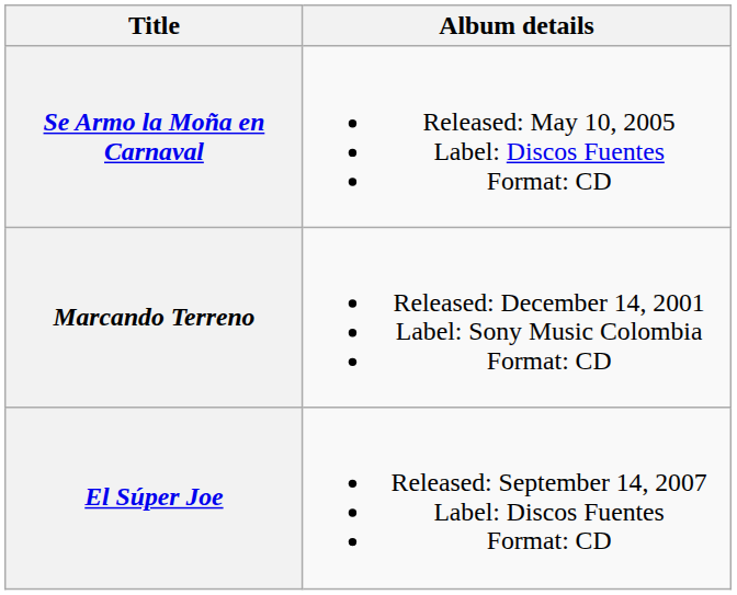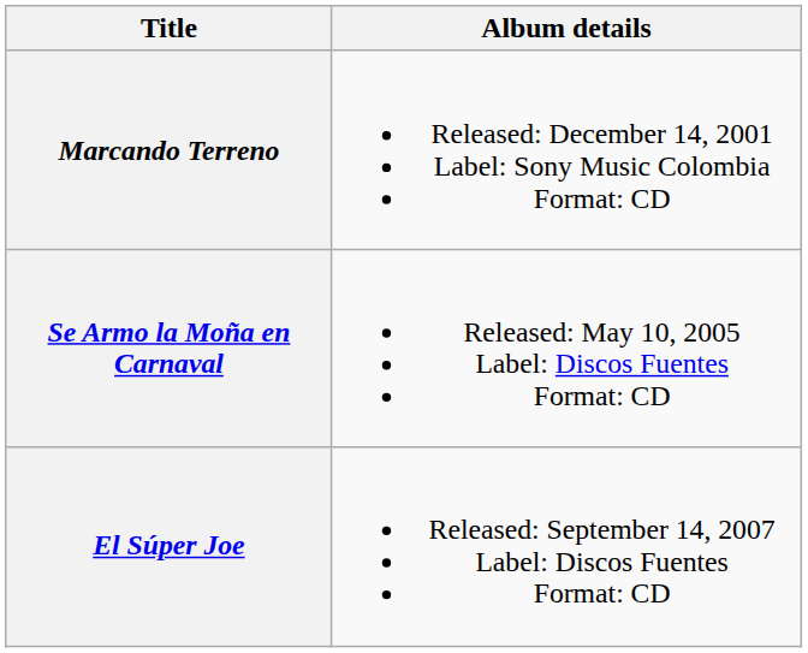 <table class="wikitable plainrowheaders" style="text-align:center;">
 <tr>
 <th scope="col" style="width:11em;">Title</th>
 <th scope="col" style="width:16em;">Album details</th>
 </tr>
 <tr>
+<th scope="row"><em>Marcando Terreno</em></th>
+<td><br><ul><li>Released: December 14, 2001</li><li>Label: Sony Music Colombia</li><li>Format: CD</li></ul></td>
+</tr>
+<tr>
 <th scope="row"><em><a href='#'>Se Armo la Moña en Carnaval</a></em></th>
 <td><br><ul><li>Released: May 10, 2005</li><li>Label: <a href='#'>Discos Fuentes</a></li><li>Format: CD</li></ul></td>
-</tr>
-<tr>
-<th scope="row"><em>Marcando Terreno</em></th>
-<td><br><ul><li>Released: December 14, 2001</li><li>Label: Sony Music Colombia</li><li>Format: CD</li></ul></td>
 </tr>
 <tr>
 <th scope="row"><em><a href='#'>El Súper Joe</a></em></th>
 <td><br><ul><li>Released: September 14, 2007</li><li>Label: Discos Fuentes</li><li>Format: CD</li></ul></td>
 </tr>
 </table>
